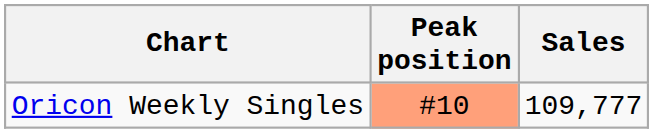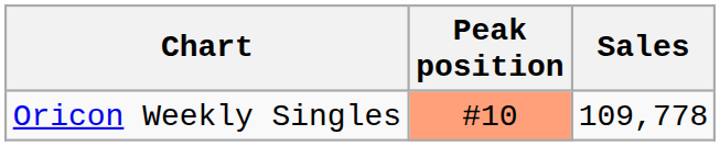 <table class="wikitable">
 <tr>
 <th align="left">Chart</th>
 <th align="center">Peak<br>position</th>
 <th align="center">Sales</th>
 </tr>
 <tr>
 <td align="left"><a href='#'>Oricon</a> Weekly Singles</td>
 <td align="center" style="background: lightsalmon;">#10</td>
-<td align="">109,777</td>
+<td align="">109,778</td>
 </tr>
 </table>
